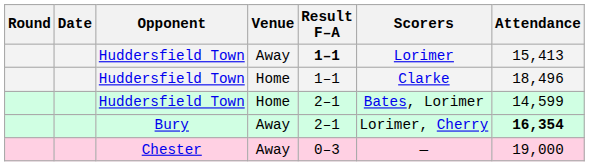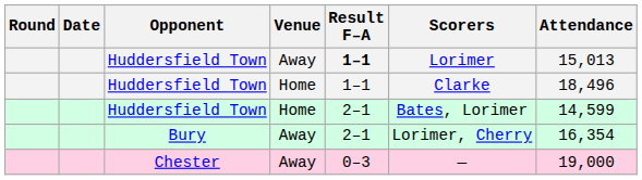 <table class="wikitable sortable" style="text-align:center;">
 <tr>
 <th>Round</th>
 <th>Date</th>
 <th>Opponent</th>
 <th>Venue</th>
 <th>Result<br>F–A</th>
 <th class=unsortable>Scorers</th>
 <th>Attendance</th>
 </tr>
 <tr style="background-color: #f3f3f3;">
 <td></td>
 <td></td>
 <td><a href='#'>Huddersfield Town</a></td>
 <td>Away</td>
 <td><strong>1–1</strong></td>
 <td><a href='#'>Lorimer</a></td>
-<td>15,413</td>
+<td>15,013</td>
 </tr>
 <tr style="background-color: #f3f3f3;">
 <td></td>
 <td></td>
 <td><a href='#'>Huddersfield Town</a></td>
 <td>Home</td>
 <td>1–1 </td>
 <td><a href='#'>Clarke</a></td>
 <td>18,496</td>
 </tr>
 <tr style="background-color: #d0ffe3;">
 <td></td>
 <td></td>
 <td><a href='#'>Huddersfield Town</a></td>
 <td>Home</td>
 <td>2–1</td>
 <td><a href='#'>Bates</a>, Lorimer</td>
 <td>14,599</td>
 </tr>
 <tr style="background-color: #d0ffe3;">
 <td></td>
 <td></td>
 <td><a href='#'>Bury</a></td>
 <td>Away</td>
 <td>2–1</td>
 <td>Lorimer, <a href='#'>Cherry</a></td>
-<td><strong>16,354</strong></td>
+<td>16,354</td>
 </tr>
 <tr style="background-color: #ffd0e3;">
 <td></td>
 <td></td>
 <td><a href='#'>Chester</a></td>
 <td>Away</td>
 <td>0–3</td>
 <td>—</td>
 <td>19,000</td>
 </tr>
 </table>
